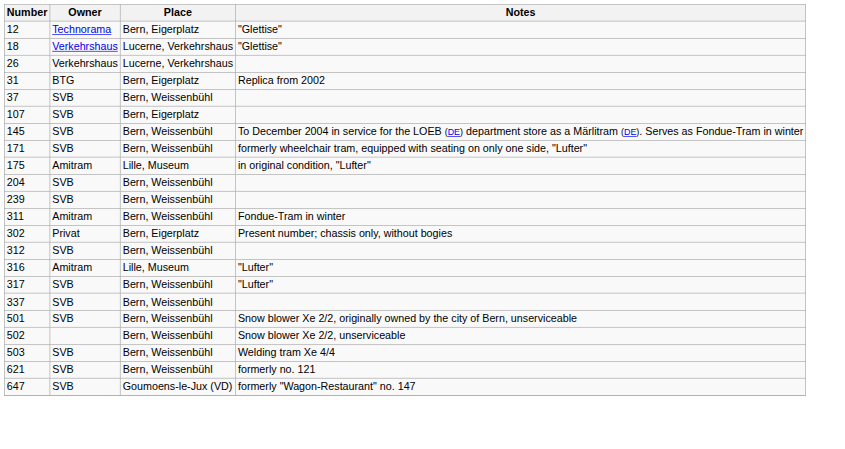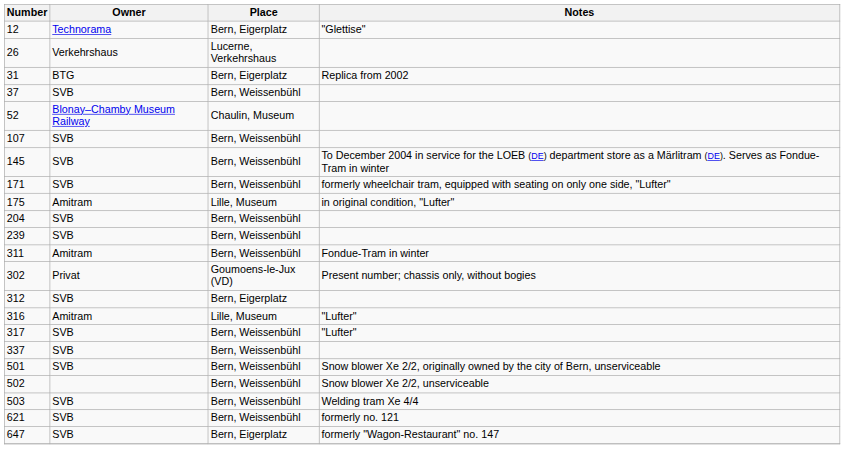 <table class="wikitable">
 <tr>
 <th>Number</th>
 <th>Owner</th>
 <th>Place</th>
 <th>Notes</th>
 </tr>
 <tr>
 <td>12</td>
 <td><a href='#'>Technorama</a></td>
 <td>Bern, Eigerplatz</td>
-<td>"Glettise"</td>
-</tr>
-<tr>
-<td>18</td>
-<td><a href='#'>Verkehrshaus</a></td>
-<td>Lucerne, Verkehrshaus</td>
 <td>"Glettise"</td>
 </tr>
 <tr>
 <td>26</td>
 <td>Verkehrshaus</td>
 <td>Lucerne, Verkehrshaus</td>
 <td></td>
 </tr>
 <tr>
 <td>31</td>
 <td>BTG</td>
 <td>Bern, Eigerplatz</td>
 <td>Replica from 2002</td>
 </tr>
 <tr>
 <td>37</td>
 <td>SVB</td>
 <td>Bern, Weissenbühl</td>
 <td></td>
 </tr>
 <tr>
+<td>52</td>
+<td><a href='#'>Blonay–Chamby Museum Railway</a></td>
+<td>Chaulin, Museum</td>
+<td></td>
+</tr>
+<tr>
 <td>107</td>
 <td>SVB</td>
-<td>Bern, Eigerplatz</td>
+<td>Bern, Weissenbühl</td>
 <td></td>
 </tr>
 <tr>
 <td>145</td>
 <td>SVB</td>
 <td>Bern, Weissenbühl</td>
 <td>To December 2004 in service for the LOEB <small>(<a href='#'>DE</a>)</small> department store as a Märlitram <small>(<a href='#'>DE</a>)</small>. Serves as Fondue-Tram in winter</td>
 </tr>
 <tr>
 <td>171</td>
 <td>SVB</td>
 <td>Bern, Weissenbühl</td>
 <td>formerly wheelchair tram, equipped with seating on only one side, "Lufter"</td>
 </tr>
 <tr>
 <td>175</td>
 <td>Amitram</td>
 <td>Lille, Museum</td>
 <td>in original condition, "Lufter"</td>
 </tr>
 <tr>
 <td>204</td>
 <td>SVB</td>
 <td>Bern, Weissenbühl</td>
 <td></td>
 </tr>
 <tr>
 <td>239</td>
 <td>SVB</td>
 <td>Bern, Weissenbühl</td>
 <td></td>
 </tr>
 <tr>
 <td>311</td>
 <td>Amitram</td>
 <td>Bern, Weissenbühl</td>
 <td>Fondue-Tram in winter</td>
 </tr>
 <tr>
 <td>302</td>
 <td>Privat</td>
-<td>Bern, Eigerplatz</td>
+<td>Goumoens-le-Jux (VD)</td>
 <td>Present number; chassis only, without bogies</td>
 </tr>
 <tr>
 <td>312</td>
 <td>SVB</td>
-<td>Bern, Weissenbühl</td>
+<td>Bern, Eigerplatz</td>
 <td></td>
 </tr>
 <tr>
 <td>316</td>
 <td>Amitram</td>
 <td>Lille, Museum</td>
 <td>"Lufter"</td>
 </tr>
 <tr>
 <td>317</td>
 <td>SVB</td>
 <td>Bern, Weissenbühl</td>
 <td>"Lufter"</td>
 </tr>
 <tr>
 <td>337</td>
 <td>SVB</td>
 <td>Bern, Weissenbühl</td>
 <td></td>
 </tr>
 <tr>
 <td>501</td>
 <td>SVB</td>
 <td>Bern, Weissenbühl</td>
 <td>Snow blower Xe 2/2, originally owned by the city of Bern, unserviceable</td>
 </tr>
 <tr>
 <td>502</td>
 <td></td>
 <td>Bern, Weissenbühl</td>
 <td>Snow blower Xe 2/2, unserviceable</td>
 </tr>
 <tr>
 <td>503</td>
 <td>SVB</td>
 <td>Bern, Weissenbühl</td>
 <td>Welding tram Xe 4/4</td>
 </tr>
 <tr>
 <td>621</td>
 <td>SVB</td>
 <td>Bern, Weissenbühl</td>
 <td>formerly no. 121</td>
 </tr>
 <tr>
 <td>647</td>
 <td>SVB</td>
-<td>Goumoens-le-Jux (VD)</td>
+<td>Bern, Eigerplatz</td>
 <td>formerly "Wagon-Restaurant" no. 147</td>
 </tr>
 <tr>
 </tr>
 </table>
